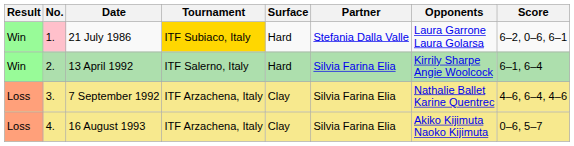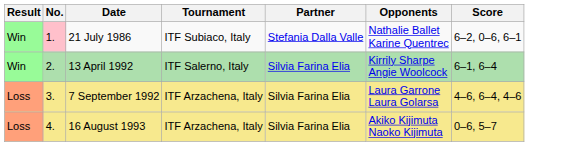 <table class="sortable wikitable">
 <tr>
 <th>Result</th>
 <th class="unsortable">No.</th>
 <th>Date</th>
 <th>Tournament</th>
-<th>Surface</th>
 <th>Partner</th>
 <th>Opponents</th>
 <th class="unsortable">Score</th>
 </tr>
 <tr>
 <td style="background:#98fb98;">Win</td>
 <td style="background: pink;">1.</td>
 <td>21 July 1986</td>
-<td style="background: gold;">ITF Subiaco, Italy</td>
-<td>Hard</td>
+<td>ITF Subiaco, Italy</td>
 <td> <a href='#'>Stefania Dalla Valle</a></td>
-<td> <a href='#'>Laura Garrone</a> <br>  <a href='#'>Laura Golarsa</a></td>
+<td> <a href='#'>Nathalie Ballet</a> <br>  <a href='#'>Karine Quentrec</a></td>
 <td>6–2, 0–6, 6–1</td>
 </tr>
 <tr style="background:#addfad;">
 <td style="background:#98fb98;">Win</td>
 <td>2.</td>
 <td>13 April 1992</td>
 <td>ITF Salerno, Italy</td>
-<td>Hard</td>
 <td> <a href='#'>Silvia Farina Elia</a></td>
 <td> <a href='#'>Kirrily Sharpe</a> <br>  <a href='#'>Angie Woolcock</a></td>
 <td>6–1, 6–4</td>
 </tr>
 <tr style="background:#f7e98e;">
 <td style="background:#ffa07a;">Loss</td>
 <td>3.</td>
 <td>7 September 1992</td>
 <td>ITF Arzachena, Italy</td>
-<td>Clay</td>
 <td> Silvia Farina Elia</td>
-<td> <a href='#'>Nathalie Ballet</a> <br>  <a href='#'>Karine Quentrec</a></td>
+<td> <a href='#'>Laura Garrone</a> <br>  <a href='#'>Laura Golarsa</a></td>
 <td>4–6, 6–4, 4–6</td>
 </tr>
 <tr style="background:#f7e98e;">
 <td style="background:#ffa07a;">Loss</td>
 <td>4.</td>
 <td>16 August 1993</td>
 <td>ITF Arzachena, Italy</td>
-<td>Clay</td>
 <td> Silvia Farina Elia</td>
 <td> <a href='#'>Akiko Kijimuta</a> <br>  <a href='#'>Naoko Kijimuta</a></td>
 <td>0–6, 5–7</td>
 </tr>
 </table>
